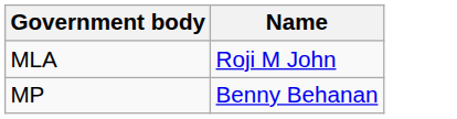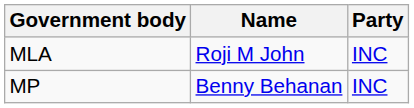 <table class="wikitable">
 <tr>
 <th>Government body</th>
 <th>Name</th>
+<th>Party</th>
 </tr>
 <tr>
 <td>MLA</td>
 <td><a href='#'>Roji M John</a></td>
+<td><a href='#'>INC</a></td>
 </tr>
 <tr>
 <td>MP</td>
 <td><a href='#'>Benny Behanan</a></td>
+<td><a href='#'>INC</a></td>
 </tr>
 </table>
